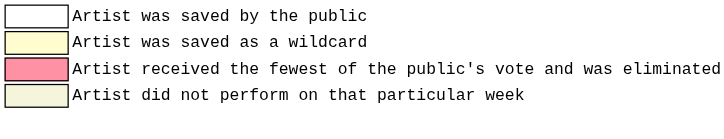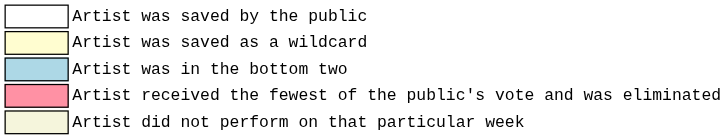 <table class="toccolours" style="font-size: 100%; white-space: nowrap;">
 <tr>
 <td style="background-color:#FFFFFF; border: 1px solid black">      </td>
 <td>Artist was saved by the public</td>
 </tr>
 <tr>
 <td style="background-color:#FFFDD0; border: 1px solid black">      </td>
 <td>Artist was saved as a wildcard</td>
 </tr>
 <tr>
+<td style="background-color:lightblue; border: 1px solid black">      </td>
+<td>Artist was in the bottom two</td>
+</tr>
+<tr>
 <td style="background-color:#FF91A4; border: 1px solid black">      </td>
 <td>Artist received the fewest of the public's vote and was eliminated</td>
 </tr>
 <tr>
 <td style="background-color:#F5F5DC; border: 1px solid black">      </td>
 <td>Artist did not perform on that particular week</td>
 </tr>
 </table>
